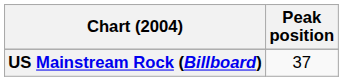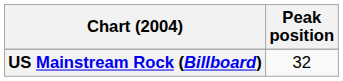 <table class="wikitable sortable plainrowheaders" style="text-align:center">
 <tr>
 <th>Chart (2004)</th>
 <th>Peak<br>position</th>
 </tr>
 <tr>
 </tr>
 <tr>
 <th scope="row">US <a href='#'>Mainstream Rock</a> (<em><a href='#'>Billboard</a></em>)</th>
-<td>37</td>
+<td>32</td>
 </tr>
 </table>
